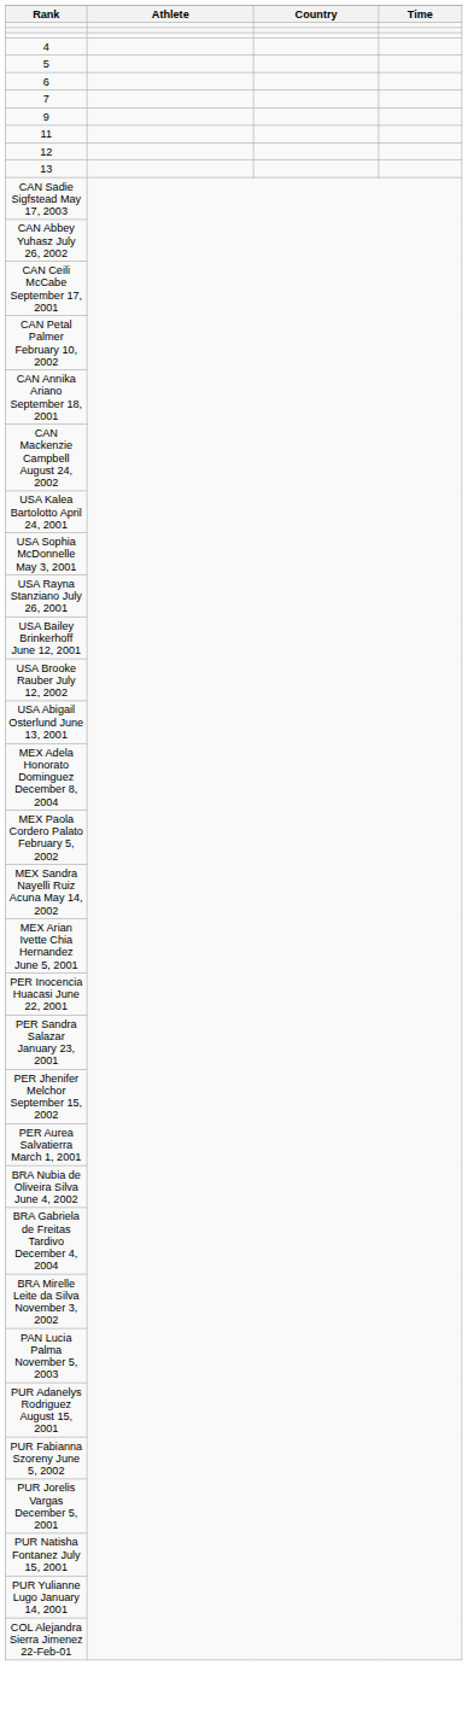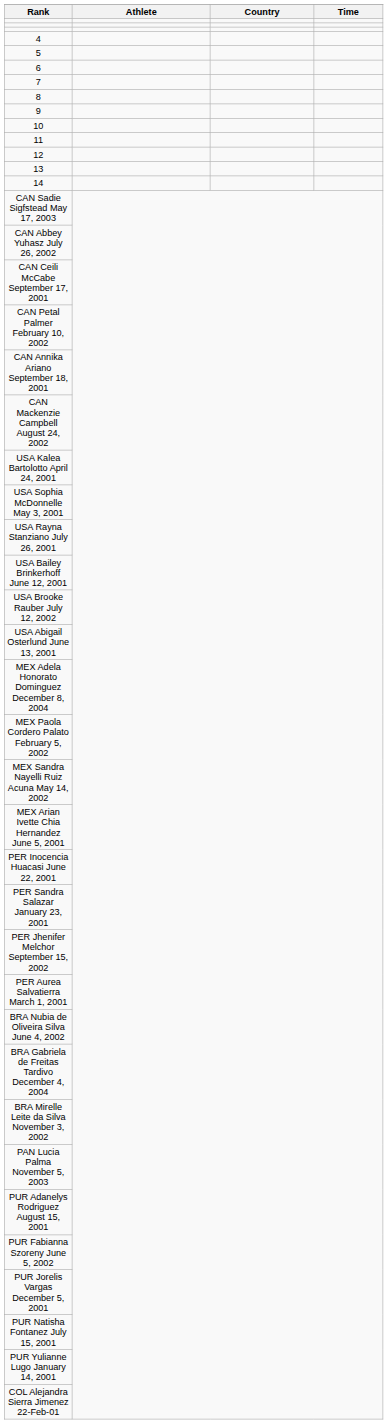 <table class="wikitable sortable" style=" text-align:center; font-size:95%;" width="50%">
 <tr>
 </tr>
 <tr>
 <th width=5%>Rank</th>
 <th width=20%>Athlete</th>
 <th width=15%>Country</th>
 <th width=10%>Time</th>
 </tr>
 <tr>
 <td align=center></td>
 <td align=left></td>
 <td align=left></td>
 <td></td>
 </tr>
 <tr>
 <td align=center></td>
 <td align=left></td>
 <td align=left></td>
 <td></td>
 </tr>
 <tr>
 <td align=center></td>
 <td align=left></td>
 <td align=left></td>
 <td></td>
 </tr>
 <tr>
 <td align=center>4</td>
 <td align=left></td>
 <td align=left></td>
 <td></td>
 </tr>
 <tr>
 <td align=center>5</td>
 <td align=left></td>
 <td align=left></td>
 <td></td>
 </tr>
 <tr>
 <td align=center>6</td>
 <td align=left></td>
 <td align=left></td>
 <td></td>
 </tr>
 <tr>
 <td align=center>7</td>
 <td align=left></td>
 <td align=left></td>
 <td></td>
 </tr>
 <tr>
+<td align=center>8</td>
+<td align=left></td>
+<td align=left></td>
+<td></td>
+</tr>
+<tr>
 <td align=center>9</td>
+<td align=left></td>
+<td align=left></td>
+<td></td>
+</tr>
+<tr>
+<td align=center>10</td>
 <td align=left></td>
 <td align=left></td>
 <td></td>
 </tr>
 <tr>
 <td align=center>11</td>
 <td align=left></td>
 <td align=left></td>
 <td></td>
 </tr>
 <tr>
 <td align=center>12</td>
 <td align=left></td>
 <td align=left></td>
 <td></td>
 </tr>
 <tr>
 <td align=center>13</td>
+<td align=left></td>
+<td align=left></td>
+<td></td>
+</tr>
+<tr>
+<td align=center>14</td>
 <td align=left></td>
 <td align=left></td>
 <td></td>
 </tr>
 <tr>
 <td>CAN Sadie Sigfstead May 17, 2003</td>
 </tr>
 <tr>
 <td>CAN Abbey Yuhasz July 26, 2002</td>
 </tr>
 <tr>
 <td>CAN Ceili McCabe September 17, 2001</td>
 </tr>
 <tr>
 <td>CAN Petal Palmer February 10, 2002</td>
 </tr>
 <tr>
 <td>CAN Annika Ariano September 18, 2001</td>
 </tr>
 <tr>
 <td>CAN Mackenzie Campbell August 24, 2002</td>
 </tr>
 <tr>
 <td>USA Kalea Bartolotto April 24, 2001</td>
 </tr>
 <tr>
 <td>USA Sophia McDonnelle May 3, 2001</td>
 </tr>
 <tr>
 <td>USA Rayna Stanziano July 26, 2001</td>
 </tr>
 <tr>
 <td>USA Bailey Brinkerhoff June 12, 2001</td>
 </tr>
 <tr>
 <td>USA Brooke Rauber July 12, 2002</td>
 </tr>
 <tr>
 <td>USA Abigail Osterlund June 13, 2001</td>
 </tr>
 <tr>
 <td>MEX Adela Honorato Dominguez December 8, 2004</td>
 </tr>
 <tr>
 <td>MEX Paola Cordero Palato February 5, 2002</td>
 </tr>
 <tr>
 <td>MEX Sandra Nayelli Ruiz Acuna May 14, 2002</td>
 </tr>
 <tr>
 <td>MEX Arian Ivette Chia Hernandez June 5, 2001</td>
 </tr>
 <tr>
 <td>PER Inocencia Huacasi June 22, 2001</td>
 </tr>
 <tr>
 <td>PER Sandra Salazar January 23, 2001</td>
 </tr>
 <tr>
 <td>PER Jhenifer Melchor September 15, 2002</td>
 </tr>
 <tr>
 <td>PER Aurea Salvatierra March 1, 2001</td>
 </tr>
 <tr>
 <td>BRA Nubia de Oliveira Silva June 4, 2002</td>
 </tr>
 <tr>
 <td>BRA Gabriela de Freitas Tardivo December 4, 2004</td>
 </tr>
 <tr>
 <td>BRA Mirelle Leite da Silva November 3, 2002</td>
 </tr>
 <tr>
 <td>PAN Lucia Palma November 5, 2003</td>
 </tr>
 <tr>
 <td>PUR Adanelys Rodriguez August 15, 2001</td>
 </tr>
 <tr>
 <td>PUR Fabianna Szoreny June 5, 2002</td>
 </tr>
 <tr>
 <td>PUR Jorelis Vargas December 5, 2001</td>
 </tr>
 <tr>
 <td>PUR Natisha Fontanez July 15, 2001</td>
 </tr>
 <tr>
 <td>PUR Yulianne Lugo January 14, 2001</td>
 </tr>
 <tr>
 <td>COL Alejandra Sierra Jimenez 22-Feb-01</td>
 </tr>
 </table>
